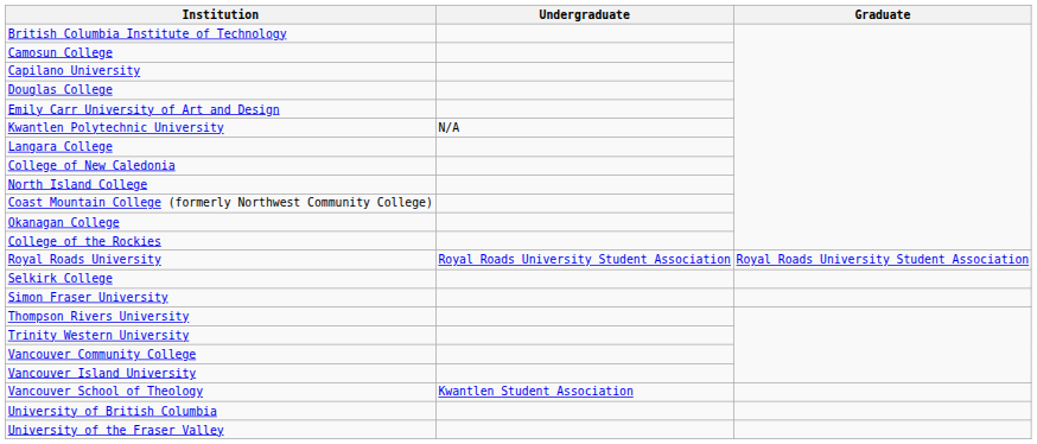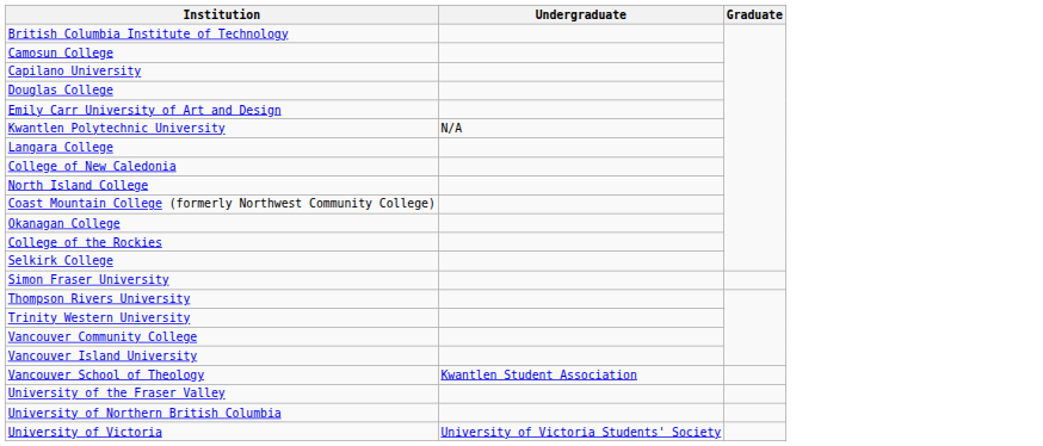 <table class="wikitable sortable">
 <tr>
 <th>Institution</th>
 <th>Undergraduate</th>
 <th>Graduate</th>
 </tr>
 <tr>
 <td><a href='#'>British Columbia Institute of Technology</a></td>
 <td></td>
 </tr>
 <tr>
 <td><a href='#'>Camosun College</a></td>
 <td></td>
 </tr>
 <tr>
 <td><a href='#'>Capilano University</a></td>
 <td></td>
 </tr>
 <tr>
 <td><a href='#'>Douglas College</a></td>
 <td></td>
 </tr>
 <tr>
 <td><a href='#'>Emily Carr University of Art and Design</a></td>
 <td></td>
 </tr>
 <tr>
 <td><a href='#'>Kwantlen Polytechnic University</a></td>
 <td>N/A</td>
 </tr>
 <tr>
 <td><a href='#'>Langara College</a></td>
 <td></td>
 </tr>
 <tr>
 <td><a href='#'>College of New Caledonia</a></td>
 <td></td>
 </tr>
 <tr>
 <td><a href='#'>North Island College</a></td>
 <td></td>
 </tr>
 <tr>
 <td><a href='#'>Coast Mountain College</a> (formerly Northwest Community College)</td>
 <td></td>
 </tr>
 <tr>
 <td><a href='#'>Okanagan College</a></td>
 <td></td>
 </tr>
 <tr>
 <td><a href='#'>College of the Rockies</a></td>
 <td></td>
 </tr>
 <tr>
-<td><a href='#'>Royal Roads University</a></td>
-<td><a href='#'>Royal Roads University Student Association</a></td>
-<td><a href='#'>Royal Roads University Student Association</a></td>
-</tr>
-<tr>
 <td><a href='#'>Selkirk College</a></td>
 <td></td>
 </tr>
 <tr>
 <td><a href='#'>Simon Fraser University</a></td>
 <td></td>
 <td></td>
 </tr>
 <tr>
 <td><a href='#'>Thompson Rivers University</a></td>
 <td></td>
 </tr>
 <tr>
 <td><a href='#'>Trinity Western University</a></td>
 <td></td>
 </tr>
 <tr>
 <td><a href='#'>Vancouver Community College</a></td>
 <td></td>
 </tr>
 <tr>
 <td><a href='#'>Vancouver Island University</a></td>
 <td></td>
 </tr>
 <tr>
 <td><a href='#'>Vancouver School of Theology</a></td>
 <td><a href='#'>Kwantlen Student Association</a></td>
 <td></td>
 </tr>
 <tr>
-<td><a href='#'>University of British Columbia</a></td>
-<td><br></td>
+<td><a href='#'>University of the Fraser Valley</a></td>
 <td></td>
 </tr>
 <tr>
-<td><a href='#'>University of the Fraser Valley</a></td>
+<td><a href='#'>University of Northern British Columbia</a></td>
+<td></td>
+<td></td>
+</tr>
+<tr>
+<td><a href='#'>University of Victoria</a></td>
+<td><a href='#'>University of Victoria Students' Society</a></td>
 <td></td>
 </tr>
 </table>
